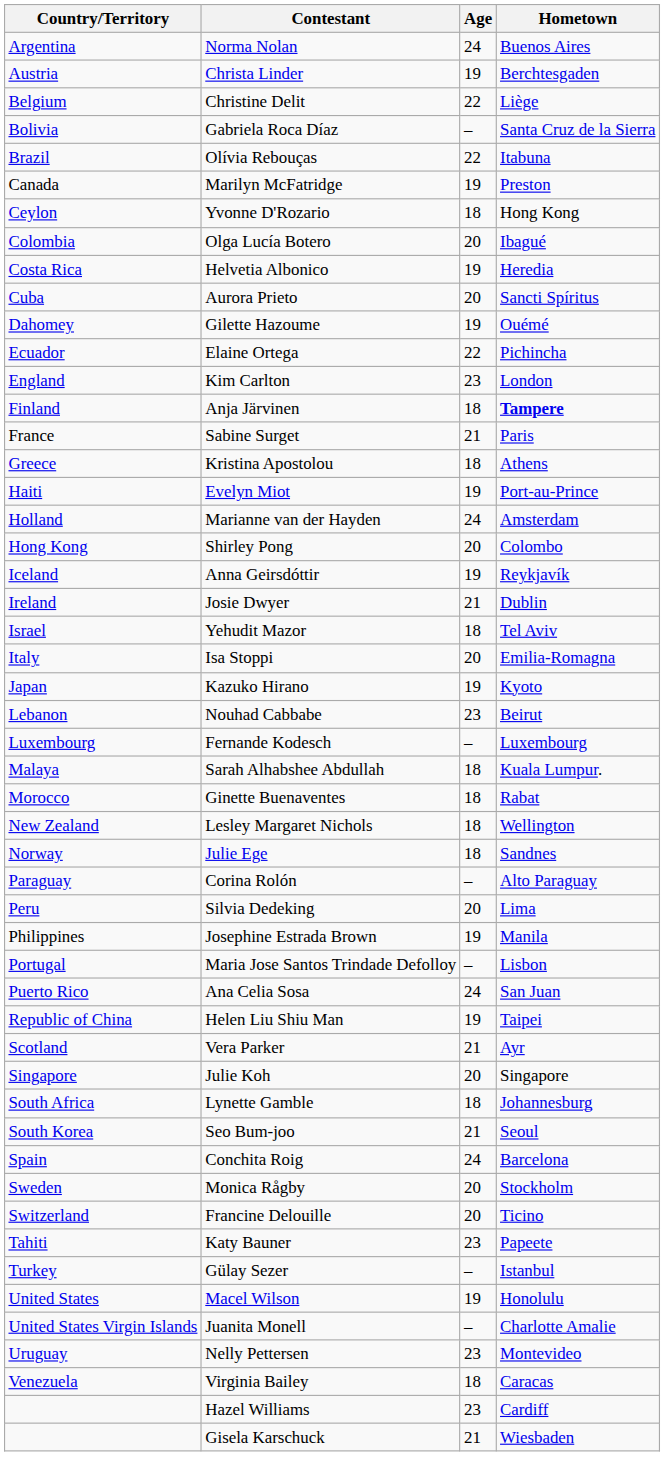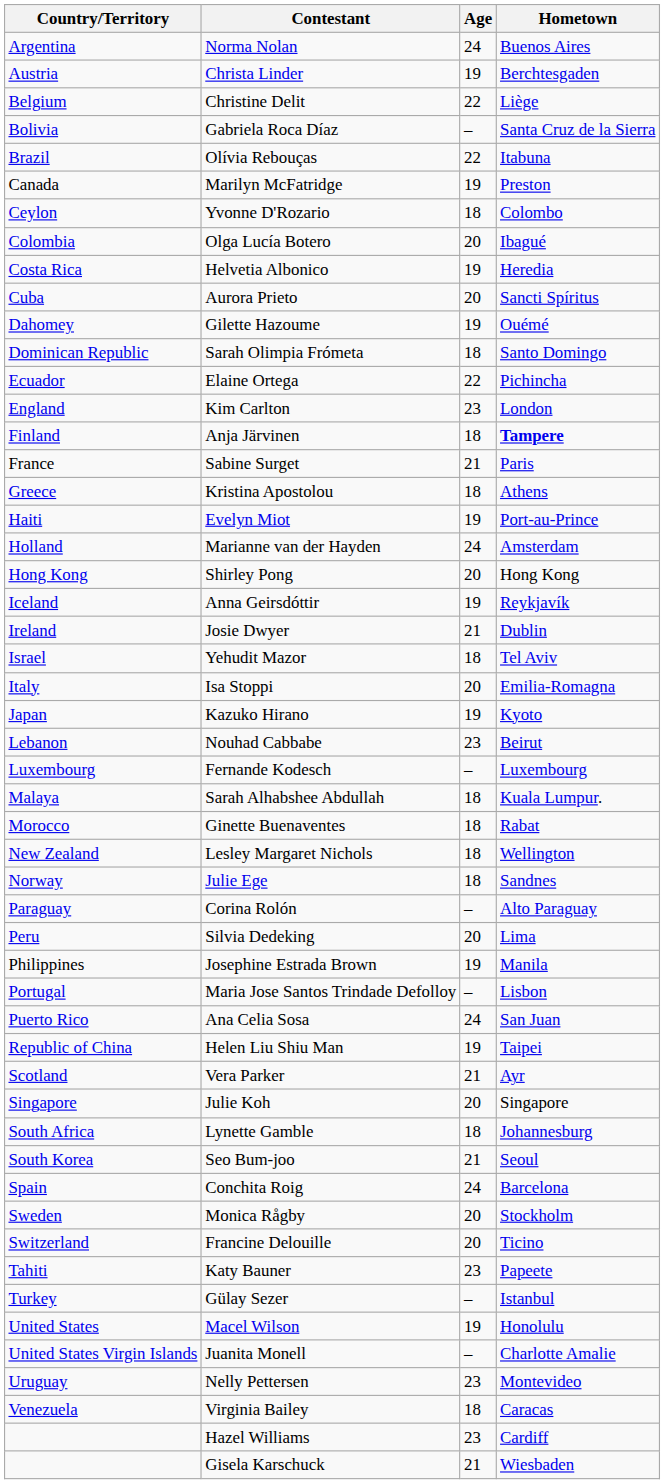 <table class="wikitable sortable" style="font-size: 95%;">
 <tr>
 <th>Country/Territory</th>
 <th>Contestant</th>
 <th>Age</th>
 <th>Hometown</th>
 </tr>
 <tr>
 <td> <a href='#'>Argentina</a></td>
 <td><a href='#'>Norma Nolan</a></td>
 <td>24</td>
 <td><a href='#'>Buenos Aires</a></td>
 </tr>
 <tr>
 <td> <a href='#'>Austria</a></td>
 <td><a href='#'>Christa Linder</a></td>
 <td>19</td>
 <td><a href='#'>Berchtesgaden</a></td>
 </tr>
 <tr>
 <td> <a href='#'>Belgium</a></td>
 <td>Christine Delit</td>
 <td>22</td>
 <td><a href='#'>Liège</a></td>
 </tr>
 <tr>
 <td> <a href='#'>Bolivia</a></td>
 <td>Gabriela Roca Díaz</td>
 <td>–</td>
 <td><a href='#'>Santa Cruz de la Sierra</a></td>
 </tr>
 <tr>
 <td> <a href='#'>Brazil</a></td>
 <td>Olívia Rebouças</td>
 <td>22</td>
 <td><a href='#'>Itabuna</a></td>
 </tr>
 <tr>
 <td> Canada</td>
 <td>Marilyn McFatridge</td>
 <td>19</td>
 <td><a href='#'>Preston</a></td>
 </tr>
 <tr>
 <td> <a href='#'>Ceylon</a></td>
 <td>Yvonne D'Rozario</td>
 <td>18</td>
-<td>Hong Kong</td>
+<td><a href='#'>Colombo</a></td>
 </tr>
 <tr>
 <td> <a href='#'>Colombia</a></td>
 <td>Olga Lucía Botero</td>
 <td>20</td>
 <td><a href='#'>Ibagué</a></td>
 </tr>
 <tr>
 <td> <a href='#'>Costa Rica</a></td>
 <td>Helvetia Albonico</td>
 <td>19</td>
 <td><a href='#'>Heredia</a></td>
 </tr>
 <tr>
 <td> <a href='#'>Cuba</a></td>
 <td>Aurora Prieto</td>
 <td>20</td>
 <td><a href='#'>Sancti Spíritus</a></td>
 </tr>
 <tr>
 <td> <a href='#'>Dahomey</a></td>
 <td>Gilette Hazoume</td>
 <td>19</td>
 <td><a href='#'>Ouémé</a></td>
+</tr>
+<tr>
+<td> <a href='#'>Dominican Republic</a></td>
+<td>Sarah Olimpia Frómeta</td>
+<td>18</td>
+<td><a href='#'>Santo Domingo</a></td>
 </tr>
 <tr>
 <td> <a href='#'>Ecuador</a></td>
 <td>Elaine Ortega</td>
 <td>22</td>
 <td><a href='#'>Pichincha</a></td>
 </tr>
 <tr>
 <td> <a href='#'>England</a></td>
 <td>Kim Carlton</td>
 <td>23</td>
 <td><a href='#'>London</a></td>
 </tr>
 <tr>
 <td> <a href='#'>Finland</a></td>
 <td>Anja Järvinen</td>
 <td>18</td>
 <td><strong><a href='#'>Tampere</a></strong></td>
 </tr>
 <tr>
 <td> France</td>
 <td>Sabine Surget</td>
 <td>21</td>
 <td><a href='#'>Paris</a></td>
 </tr>
 <tr>
 <td> <a href='#'>Greece</a></td>
 <td>Kristina Apostolou</td>
 <td>18</td>
 <td><a href='#'>Athens</a></td>
 </tr>
 <tr>
 <td> <a href='#'>Haiti</a></td>
 <td><a href='#'>Evelyn Miot</a></td>
 <td>19</td>
 <td><a href='#'>Port-au-Prince</a></td>
 </tr>
 <tr>
 <td> <a href='#'>Holland</a></td>
 <td>Marianne van der Hayden</td>
 <td>24</td>
 <td><a href='#'>Amsterdam</a></td>
 </tr>
 <tr>
 <td> <a href='#'>Hong Kong</a></td>
 <td>Shirley Pong</td>
 <td>20</td>
-<td><a href='#'>Colombo</a></td>
+<td>Hong Kong</td>
 </tr>
 <tr>
 <td> <a href='#'>Iceland</a></td>
 <td>Anna Geirsdóttir</td>
 <td>19</td>
 <td><a href='#'>Reykjavík</a></td>
 </tr>
 <tr>
 <td> <a href='#'>Ireland</a></td>
 <td>Josie Dwyer</td>
 <td>21</td>
 <td><a href='#'>Dublin</a></td>
 </tr>
 <tr>
 <td> <a href='#'>Israel</a></td>
 <td>Yehudit Mazor</td>
 <td>18</td>
 <td><a href='#'>Tel Aviv</a></td>
 </tr>
 <tr>
 <td> <a href='#'>Italy</a></td>
 <td>Isa Stoppi</td>
 <td>20</td>
 <td><a href='#'>Emilia-Romagna</a></td>
 </tr>
 <tr>
 <td> <a href='#'>Japan</a></td>
 <td>Kazuko Hirano</td>
 <td>19</td>
 <td><a href='#'>Kyoto</a></td>
 </tr>
 <tr>
 <td> <a href='#'>Lebanon</a></td>
 <td>Nouhad Cabbabe</td>
 <td>23</td>
 <td><a href='#'>Beirut</a></td>
 </tr>
 <tr>
 <td> <a href='#'>Luxembourg</a></td>
 <td>Fernande Kodesch</td>
 <td>–</td>
 <td><a href='#'>Luxembourg</a></td>
 </tr>
 <tr>
 <td> <a href='#'>Malaya</a></td>
 <td>Sarah Alhabshee Abdullah</td>
 <td>18</td>
 <td><a href='#'>Kuala Lumpur</a>.</td>
 </tr>
 <tr>
 <td> <a href='#'>Morocco</a></td>
 <td>Ginette Buenaventes</td>
 <td>18</td>
 <td><a href='#'>Rabat</a></td>
 </tr>
 <tr>
 <td> <a href='#'>New Zealand</a></td>
 <td>Lesley Margaret Nichols</td>
 <td>18</td>
 <td><a href='#'>Wellington</a></td>
 </tr>
 <tr>
 <td> <a href='#'>Norway</a></td>
 <td><a href='#'>Julie Ege</a></td>
 <td>18</td>
 <td><a href='#'>Sandnes</a></td>
 </tr>
 <tr>
 <td> <a href='#'>Paraguay</a></td>
 <td>Corina Rolón</td>
 <td>–</td>
 <td><a href='#'>Alto Paraguay</a></td>
 </tr>
 <tr>
 <td> <a href='#'>Peru</a></td>
 <td>Silvia Dedeking</td>
 <td>20</td>
 <td><a href='#'>Lima</a></td>
 </tr>
 <tr>
 <td> Philippines</td>
 <td>Josephine Estrada Brown</td>
 <td>19</td>
 <td><a href='#'>Manila</a></td>
 </tr>
 <tr>
 <td> <a href='#'>Portugal</a></td>
 <td>Maria Jose Santos Trindade Defolloy</td>
 <td>–</td>
 <td><a href='#'>Lisbon</a></td>
 </tr>
 <tr>
 <td> <a href='#'>Puerto Rico</a></td>
 <td>Ana Celia Sosa</td>
 <td>24</td>
 <td><a href='#'>San Juan</a></td>
 </tr>
 <tr>
 <td> <a href='#'>Republic of China</a></td>
 <td>Helen Liu Shiu Man</td>
 <td>19</td>
 <td><a href='#'>Taipei</a></td>
 </tr>
 <tr>
 <td> <a href='#'>Scotland</a></td>
 <td>Vera Parker</td>
 <td>21</td>
 <td><a href='#'>Ayr</a></td>
 </tr>
 <tr>
 <td> <a href='#'>Singapore</a></td>
 <td>Julie Koh</td>
 <td>20</td>
 <td>Singapore</td>
 </tr>
 <tr>
 <td> <a href='#'>South Africa</a></td>
 <td>Lynette Gamble</td>
 <td>18</td>
 <td><a href='#'>Johannesburg</a></td>
 </tr>
 <tr>
 <td> <a href='#'>South Korea</a></td>
 <td>Seo Bum-joo</td>
 <td>21</td>
 <td><a href='#'>Seoul</a></td>
 </tr>
 <tr>
 <td> <a href='#'>Spain</a></td>
 <td>Conchita Roig</td>
 <td>24</td>
 <td><a href='#'>Barcelona</a></td>
 </tr>
 <tr>
 <td> <a href='#'>Sweden</a></td>
 <td>Monica Rågby</td>
 <td>20</td>
 <td><a href='#'>Stockholm</a></td>
 </tr>
 <tr>
 <td> <a href='#'>Switzerland</a></td>
 <td>Francine Delouille</td>
 <td>20</td>
 <td><a href='#'>Ticino</a></td>
 </tr>
 <tr>
 <td> <a href='#'>Tahiti</a></td>
 <td>Katy Bauner</td>
 <td>23</td>
 <td><a href='#'>Papeete</a></td>
 </tr>
 <tr>
 <td> <a href='#'>Turkey</a></td>
 <td>Gülay Sezer</td>
 <td>–</td>
 <td><a href='#'>Istanbul</a></td>
 </tr>
 <tr>
 <td> <a href='#'>United States</a></td>
 <td><a href='#'>Macel Wilson</a></td>
 <td>19</td>
 <td><a href='#'>Honolulu</a></td>
 </tr>
 <tr>
 <td> <a href='#'>United States Virgin Islands</a></td>
 <td>Juanita Monell</td>
 <td>–</td>
 <td><a href='#'>Charlotte Amalie</a></td>
 </tr>
 <tr>
 <td> <a href='#'>Uruguay</a></td>
 <td>Nelly Pettersen</td>
 <td>23</td>
 <td><a href='#'>Montevideo</a></td>
 </tr>
 <tr>
 <td> <a href='#'>Venezuela</a></td>
 <td>Virginia Bailey</td>
 <td>18</td>
 <td><a href='#'>Caracas</a></td>
 </tr>
 <tr>
 <td></td>
 <td>Hazel Williams</td>
 <td>23</td>
 <td><a href='#'>Cardiff</a></td>
 </tr>
 <tr>
 <td></td>
 <td>Gisela Karschuck</td>
 <td>21</td>
 <td><a href='#'>Wiesbaden</a></td>
 </tr>
 </table>
